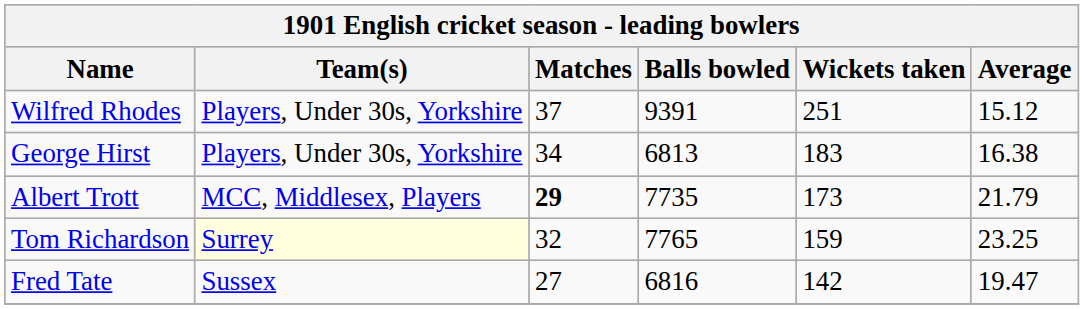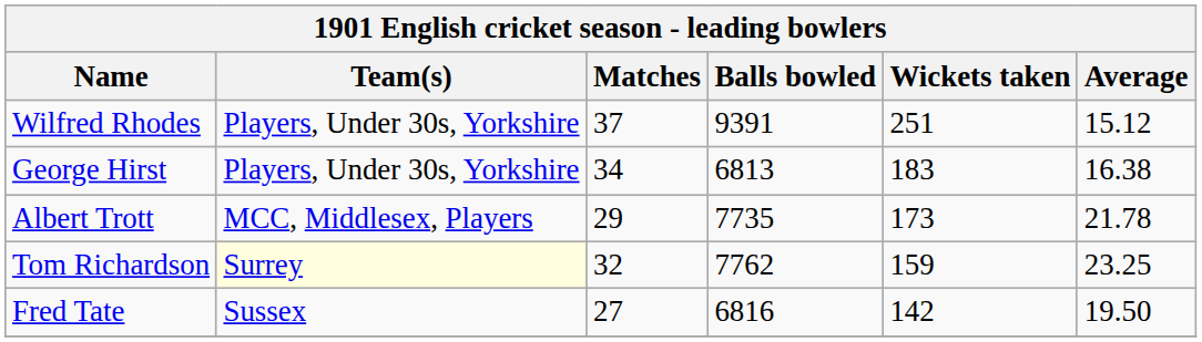 <table class="wikitable">
 <tr>
 <th bgcolor="#efefef" colspan="6">1901 English cricket season - leading bowlers</th>
 </tr>
 <tr bgcolor="#efefef">
 <th>Name</th>
 <th>Team(s)</th>
 <th>Matches</th>
 <th>Balls bowled</th>
 <th>Wickets taken</th>
 <th>Average</th>
 </tr>
 <tr>
 <td><a href='#'>Wilfred Rhodes</a></td>
 <td><a href='#'>Players</a>, Under 30s, <a href='#'>Yorkshire</a></td>
 <td>37</td>
 <td>9391</td>
 <td>251</td>
 <td>15.12</td>
 </tr>
 <tr>
 <td><a href='#'>George Hirst</a></td>
 <td><a href='#'>Players</a>, Under 30s, <a href='#'>Yorkshire</a></td>
 <td>34</td>
 <td>6813</td>
 <td>183</td>
 <td>16.38</td>
 </tr>
 <tr>
 <td><a href='#'>Albert Trott</a></td>
 <td><a href='#'>MCC</a>, <a href='#'>Middlesex</a>, <a href='#'>Players</a></td>
-<td><strong>29</strong></td>
+<td>29</td>
 <td>7735</td>
 <td>173</td>
-<td>21.79</td>
+<td>21.78</td>
 </tr>
 <tr>
 <td><a href='#'>Tom Richardson</a></td>
 <td style="background: lightyellow;"><a href='#'>Surrey</a></td>
 <td>32</td>
-<td>7765</td>
+<td>7762</td>
 <td>159</td>
 <td>23.25</td>
 </tr>
 <tr>
 <td><a href='#'>Fred Tate</a></td>
 <td><a href='#'>Sussex</a></td>
 <td>27</td>
 <td>6816</td>
 <td>142</td>
-<td>19.47</td>
+<td>19.50</td>
 </tr>
 <tr>
 </tr>
 </table>
